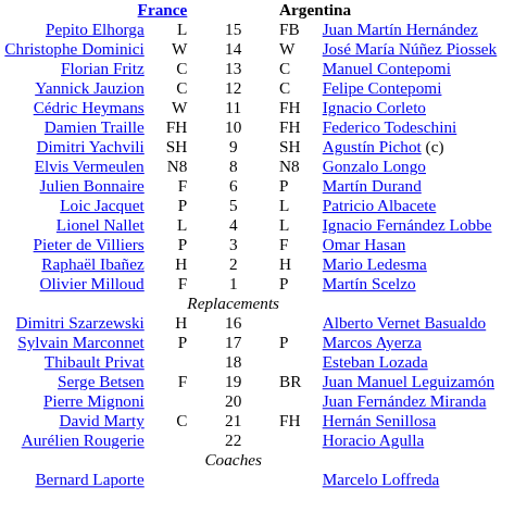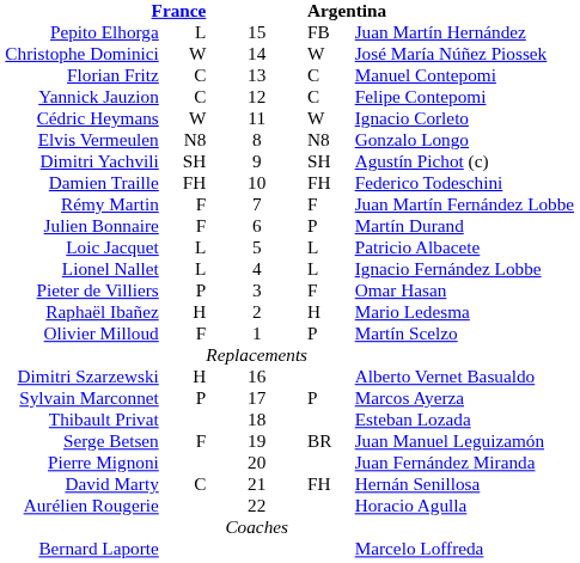 <table width="100%" style="font-size: 90%; " cellspacing="0" cellpadding="0" align=center>
 <tr>
 <td width=41%; text-align=right></td>
 <td width=3%; text-align:right></td>
 <td width=4%; text-align:center></td>
 <td width=3%; text-align:left></td>
 <td width=49%; text-align:left></td>
 </tr>
 <tr>
 <td colspan=2; align=right><strong><a href='#'>France</a></strong></td>
 <td></td>
 <td colspan=2;><strong>Argentina</strong></td>
 </tr>
 <tr>
 <td align=right><a href='#'>Pepito Elhorga</a></td>
 <td align=right>L</td>
 <td align=center>15</td>
 <td>FB</td>
 <td><a href='#'>Juan Martín Hernández</a></td>
 </tr>
 <tr>
 <td align=right><a href='#'>Christophe Dominici</a></td>
 <td align=right>W</td>
 <td align=center>14</td>
 <td>W</td>
 <td><a href='#'>José María Núñez Piossek</a></td>
 </tr>
 <tr>
 <td align=right><a href='#'>Florian Fritz</a></td>
 <td align=right>C</td>
 <td align=center>13</td>
 <td>C</td>
 <td><a href='#'>Manuel Contepomi</a></td>
 </tr>
 <tr>
 <td align=right><a href='#'>Yannick Jauzion</a></td>
 <td align=right>C</td>
 <td align=center>12</td>
 <td>C</td>
 <td><a href='#'>Felipe Contepomi</a></td>
 </tr>
 <tr>
 <td align=right><a href='#'>Cédric Heymans</a></td>
 <td align=right>W</td>
 <td align=center>11</td>
-<td>FH</td>
+<td>W</td>
 <td><a href='#'>Ignacio Corleto</a></td>
+</tr>
+<tr>
+<td align=right><a href='#'>Elvis Vermeulen</a></td>
+<td align=right>N8</td>
+<td align=center>8</td>
+<td>N8</td>
+<td><a href='#'>Gonzalo Longo</a></td>
+</tr>
+<tr>
+<td align=right><a href='#'>Dimitri Yachvili</a></td>
+<td align=right>SH</td>
+<td align=center>9</td>
+<td>SH</td>
+<td><a href='#'>Agustín Pichot</a> (c)</td>
 </tr>
 <tr>
 <td align=right><a href='#'>Damien Traille</a></td>
 <td align=right>FH</td>
 <td align=center>10</td>
 <td>FH</td>
 <td><a href='#'>Federico Todeschini</a></td>
 </tr>
 <tr>
-<td align=right><a href='#'>Dimitri Yachvili</a></td>
-<td align=right>SH</td>
-<td align=center>9</td>
-<td>SH</td>
-<td><a href='#'>Agustín Pichot</a> (c)</td>
-</tr>
-<tr>
-<td align=right><a href='#'>Elvis Vermeulen</a></td>
-<td align=right>N8</td>
-<td align=center>8</td>
-<td>N8</td>
-<td><a href='#'>Gonzalo Longo</a></td>
+<td align=right><a href='#'>Rémy Martin</a></td>
+<td align=right>F</td>
+<td align=center>7</td>
+<td>F</td>
+<td><a href='#'>Juan Martín Fernández Lobbe</a></td>
 </tr>
 <tr>
 <td align=right><a href='#'>Julien Bonnaire</a></td>
 <td align=right>F</td>
 <td align=center>6</td>
 <td>P</td>
 <td><a href='#'>Martín Durand</a></td>
 </tr>
 <tr>
 <td align=right><a href='#'>Loic Jacquet</a></td>
-<td align=right>P</td>
+<td align=right>L</td>
 <td align=center>5</td>
 <td>L</td>
 <td><a href='#'>Patricio Albacete</a></td>
 </tr>
 <tr>
 <td align=right><a href='#'>Lionel Nallet</a></td>
 <td align=right>L</td>
 <td align=center>4</td>
 <td>L</td>
 <td><a href='#'>Ignacio Fernández Lobbe</a></td>
 </tr>
 <tr>
 <td align=right><a href='#'>Pieter de Villiers</a></td>
 <td align=right>P</td>
 <td align=center>3</td>
 <td>F</td>
 <td><a href='#'>Omar Hasan</a></td>
 </tr>
 <tr>
 <td align=right><a href='#'>Raphaël Ibañez</a></td>
 <td align=right>H</td>
 <td align=center>2</td>
 <td>H</td>
 <td><a href='#'>Mario Ledesma</a></td>
 </tr>
 <tr>
 <td align=right><a href='#'>Olivier Milloud</a></td>
 <td align=right>F</td>
 <td align=center>1</td>
 <td>P</td>
 <td><a href='#'>Martín Scelzo</a></td>
 </tr>
 <tr>
 <td></td>
 <td></td>
 <td align=center><em>Replacements</em></td>
 <td></td>
 <td></td>
 </tr>
 <tr>
 <td align=right> <a href='#'>Dimitri Szarzewski</a></td>
 <td align=right>H</td>
 <td align=center>16</td>
 <td></td>
 <td><a href='#'>Alberto Vernet Basualdo</a></td>
 </tr>
 <tr>
 <td align=right> <a href='#'>Sylvain Marconnet</a></td>
 <td align=right>P</td>
 <td align=center>17</td>
 <td>P</td>
 <td><a href='#'>Marcos Ayerza</a> </td>
 </tr>
 <tr>
 <td align=right><a href='#'>Thibault Privat</a></td>
 <td align=right></td>
 <td align=center>18</td>
 <td></td>
 <td><a href='#'>Esteban Lozada</a></td>
 </tr>
 <tr>
 <td align=right> <a href='#'>Serge Betsen</a></td>
 <td align=right>F</td>
 <td align=center>19</td>
 <td>BR</td>
 <td><a href='#'>Juan Manuel Leguizamón</a> </td>
 </tr>
 <tr>
 <td align=right><a href='#'>Pierre Mignoni</a></td>
 <td align=right></td>
 <td align=center>20</td>
 <td></td>
 <td><a href='#'>Juan Fernández Miranda</a></td>
 </tr>
 <tr>
 <td align=right> <a href='#'>David Marty</a></td>
 <td align=right>C</td>
 <td align=center>21</td>
 <td>FH</td>
 <td><a href='#'>Hernán Senillosa</a> </td>
 </tr>
 <tr>
 <td align=right><a href='#'>Aurélien Rougerie</a></td>
 <td align=right></td>
 <td align=center>22</td>
 <td></td>
 <td><a href='#'>Horacio Agulla</a></td>
 </tr>
 <tr>
 <td></td>
 <td></td>
 <td align=center><em>Coaches</em></td>
 <td></td>
 <td></td>
 </tr>
 <tr>
 <td align=right> <a href='#'>Bernard Laporte</a></td>
 <td></td>
 <td></td>
 <td></td>
 <td><a href='#'>Marcelo Loffreda</a> </td>
 </tr>
 </table>
